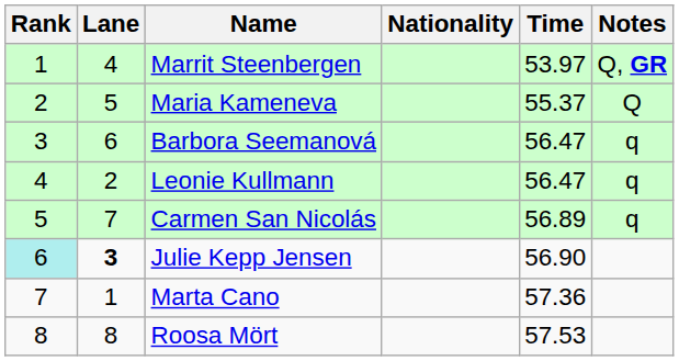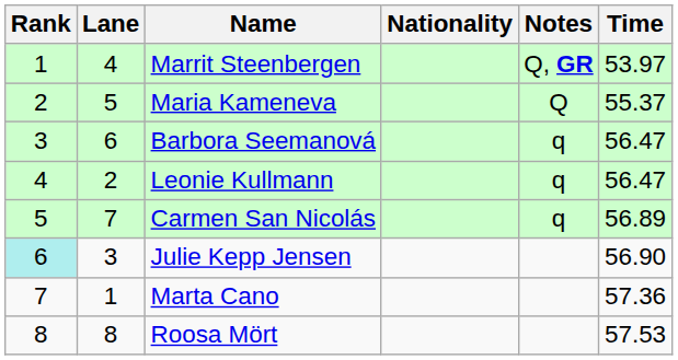 <table class="wikitable sortable" style="text-align:center">
 <tr>
 <th>Rank</th>
 <th>Lane</th>
 <th>Name</th>
 <th>Nationality</th>
+<th>Notes</th>
 <th>Time</th>
-<th>Notes</th>
 </tr>
 <tr bgcolor=ccffcc>
 <td>1</td>
 <td>4</td>
 <td align=left><a href='#'>Marrit Steenbergen</a></td>
 <td align=left></td>
+<td>Q, <a href='#'><strong>GR</strong></a></td>
 <td>53.97</td>
-<td>Q, <a href='#'><strong>GR</strong></a></td>
 </tr>
 <tr bgcolor=ccffcc>
 <td>2</td>
 <td>5</td>
 <td align=left><a href='#'>Maria Kameneva</a></td>
 <td align=left></td>
+<td>Q</td>
 <td>55.37</td>
-<td>Q</td>
 </tr>
 <tr bgcolor=ccffcc>
 <td>3</td>
 <td>6</td>
 <td align=left><a href='#'>Barbora Seemanová</a></td>
 <td align=left></td>
+<td>q</td>
 <td>56.47</td>
-<td>q</td>
 </tr>
 <tr bgcolor=ccffcc>
 <td>4</td>
 <td>2</td>
 <td align=left><a href='#'>Leonie Kullmann</a></td>
 <td align=left></td>
+<td>q</td>
 <td>56.47</td>
-<td>q</td>
 </tr>
 <tr bgcolor=ccffcc>
 <td>5</td>
 <td>7</td>
 <td align=left><a href='#'>Carmen San Nicolás</a></td>
 <td align=left></td>
+<td>q</td>
 <td>56.89</td>
-<td>q</td>
 </tr>
 <tr>
 <td style="background: paleturquoise;">6</td>
-<td><strong>3</strong></td>
+<td>3</td>
 <td align=left><a href='#'>Julie Kepp Jensen</a></td>
 <td align=left></td>
+<td></td>
 <td>56.90</td>
-<td></td>
 </tr>
 <tr>
 <td>7</td>
 <td>1</td>
 <td align=left><a href='#'>Marta Cano</a></td>
 <td align=left></td>
+<td></td>
 <td>57.36</td>
-<td></td>
 </tr>
 <tr>
 <td>8</td>
 <td>8</td>
 <td align=left><a href='#'>Roosa Mört</a></td>
 <td align=left></td>
+<td></td>
 <td>57.53</td>
-<td></td>
 </tr>
 </table>
